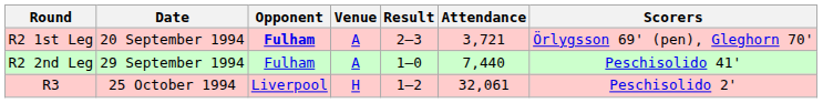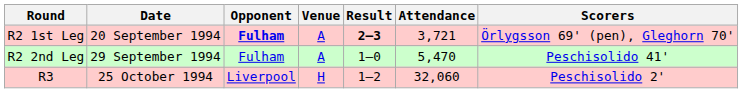 <table class="wikitable" style="font-size:100%; text-align:center">
 <tr>
 <th>Round</th>
 <th>Date</th>
 <th>Opponent</th>
 <th>Venue</th>
 <th>Result</th>
 <th>Attendance</th>
 <th>Scorers</th>
 </tr>
 <tr style="background-color: #FFCCCC;">
 <td>R2 1st Leg</td>
 <td>20 September 1994</td>
 <td><strong><a href='#'>Fulham</a></strong></td>
 <td><a href='#'>A</a></td>
-<td>2–3</td>
+<td><strong>2–3</strong></td>
 <td>3,721</td>
 <td><a href='#'>Örlygsson</a> 69' (pen), <a href='#'>Gleghorn</a> 70'</td>
 </tr>
 <tr style="background-color: #CCFFCC;">
 <td>R2 2nd Leg</td>
 <td>29 September 1994</td>
 <td><a href='#'>Fulham</a></td>
 <td><a href='#'>A</a></td>
 <td>1–0</td>
-<td>7,440</td>
+<td>5,470</td>
 <td><a href='#'>Peschisolido</a> 41'</td>
 </tr>
 <tr style="background-color: #FFCCCC;">
 <td>R3</td>
 <td>25 October 1994</td>
 <td><a href='#'>Liverpool</a></td>
 <td><a href='#'>H</a></td>
 <td>1–2</td>
-<td>32,061</td>
+<td>32,060</td>
 <td><a href='#'>Peschisolido</a> 2'</td>
 </tr>
 </table>
